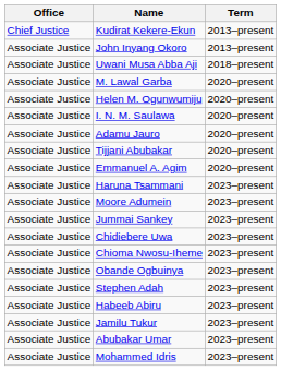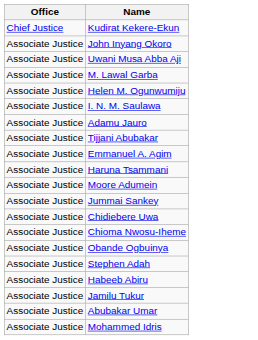 <table class="wikitable">
 <tr>
 <th>Office</th>
 <th>Name</th>
-<th>Term</th>
 </tr>
 <tr>
 <td><a href='#'>Chief Justice</a></td>
 <td><a href='#'>Kudirat Kekere-Ekun</a></td>
-<td>2013–present</td>
 </tr>
 <tr>
 <td>Associate Justice</td>
 <td><a href='#'>John Inyang Okoro</a></td>
-<td>2013–present</td>
 </tr>
 <tr>
 <td>Associate Justice</td>
 <td><a href='#'>Uwani Musa Abba Aji</a></td>
-<td>2018–present</td>
 </tr>
 <tr>
 <td>Associate Justice</td>
 <td><a href='#'>M. Lawal Garba</a></td>
-<td>2020–present</td>
 </tr>
 <tr>
 <td>Associate Justice</td>
 <td><a href='#'>Helen M. Ogunwumiju</a></td>
-<td>2020–present</td>
 </tr>
 <tr>
 <td>Associate Justice</td>
 <td><a href='#'>I. N. M. Saulawa</a></td>
-<td>2020–present</td>
 </tr>
 <tr>
 <td>Associate Justice</td>
 <td><a href='#'>Adamu Jauro</a></td>
-<td>2020–present</td>
 </tr>
 <tr>
 <td>Associate Justice</td>
 <td><a href='#'>Tijjani Abubakar</a></td>
-<td>2020–present</td>
 </tr>
 <tr>
 <td>Associate Justice</td>
 <td><a href='#'>Emmanuel A. Agim</a></td>
-<td>2020–present</td>
 </tr>
 <tr>
 <td>Associate Justice</td>
 <td><a href='#'>Haruna Tsammani</a></td>
-<td>2023–present</td>
 </tr>
 <tr>
 <td>Associate Justice</td>
 <td><a href='#'>Moore Adumein</a></td>
-<td>2023–present</td>
 </tr>
 <tr>
 <td>Associate Justice</td>
 <td><a href='#'>Jummai Sankey</a></td>
-<td>2023–present</td>
 </tr>
 <tr>
 <td>Associate Justice</td>
 <td><a href='#'>Chidiebere Uwa</a></td>
-<td>2023–present</td>
 </tr>
 <tr>
 <td>Associate Justice</td>
 <td><a href='#'>Chioma Nwosu-Iheme</a></td>
-<td>2023–present</td>
 </tr>
 <tr>
 <td>Associate Justice</td>
 <td><a href='#'>Obande Ogbuinya</a></td>
-<td>2023–present</td>
 </tr>
 <tr>
 <td>Associate Justice</td>
 <td><a href='#'>Stephen Adah</a></td>
-<td>2023–present</td>
 </tr>
 <tr>
 <td>Associate Justice</td>
 <td><a href='#'>Habeeb Abiru</a></td>
-<td>2023–present</td>
 </tr>
 <tr>
 <td>Associate Justice</td>
 <td><a href='#'>Jamilu Tukur</a></td>
-<td>2023–present</td>
 </tr>
 <tr>
 <td>Associate Justice</td>
 <td><a href='#'>Abubakar Umar</a></td>
-<td>2023–present</td>
 </tr>
 <tr>
 <td>Associate Justice</td>
 <td><a href='#'>Mohammed Idris</a></td>
-<td>2023–present</td>
 </tr>
 </table>
